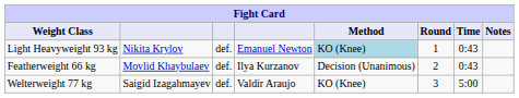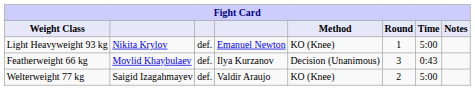 <table class="wikitable" style="font-size: 80%;">
 <tr>
 <th colspan="8" style="background-color: #ccf; color: #000080; text-align: center;"><strong>Fight Card</strong></th>
 </tr>
 <tr>
 <th colspan="1" style="background-color: #E6E8FA; color: #000000; text-align: center;">Weight Class</th>
 <th colspan="1" style="background-color: #E6E8FA; color: #000000; text-align: center;"></th>
 <th colspan="1" style="background-color: #E6E8FA; color: #000000; text-align: center;"></th>
 <th colspan="1" style="background-color: #E6E8FA; color: #000000; text-align: center;"></th>
 <th colspan="1" style="background-color: #E6E8FA; color: #000000; text-align: center;">Method</th>
 <th colspan="1" style="background-color: #E6E8FA; color: #000000; text-align: center;">Round</th>
 <th colspan="1" style="background-color: #E6E8FA; color: #000000; text-align: center;">Time</th>
 <th colspan="1" style="background-color: #E6E8FA; color: #000000; text-align: center;">Notes</th>
 </tr>
 <tr>
 <td>Light Heavyweight 93 kg</td>
 <td> <a href='#'>Nikita Krylov</a></td>
 <td>def.</td>
 <td> <a href='#'>Emanuel Newton</a></td>
-<td style="background: lightblue;">KO (Knee)</td>
+<td>KO (Knee)</td>
 <td align=center>1</td>
-<td align=center>0:43</td>
+<td align=center>5:00</td>
 <td></td>
 </tr>
 <tr>
 <td>Featherweight 66 kg</td>
 <td> <a href='#'>Movlid Khaybulaev</a></td>
 <td>def.</td>
 <td> Ilya Kurzanov</td>
 <td>Decision (Unanimous)</td>
-<td align=center>2</td>
+<td align=center>3</td>
 <td align=center>0:43</td>
 <td></td>
 </tr>
 <tr>
 <td>Welterweight 77 kg</td>
 <td> Saigid Izagahmayev</td>
 <td>def.</td>
 <td> Valdir Araujo</td>
 <td>KO (Knee)</td>
-<td align=center>3</td>
+<td align=center>2</td>
 <td align=center>5:00</td>
 <td></td>
 </tr>
 </table>
